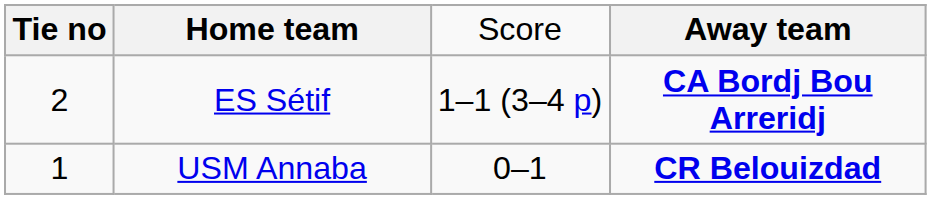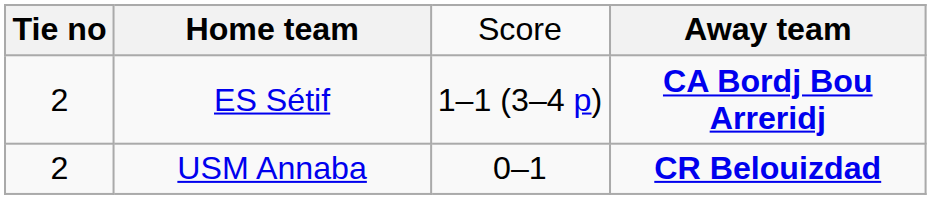 <table class="wikitable" style="text-align:center">
 <tr>
 <th>Tie no</th>
 <th width="150">Home team</th>
 <td>Score</td>
 <th width="150">Away team</th>
 </tr>
 <tr>
 <td>2</td>
 <td><a href='#'>ES Sétif</a></td>
 <td>1–1 (3–4 <a href='#'>p</a>)</td>
 <td><strong><a href='#'>CA Bordj Bou Arreridj</a></strong></td>
 </tr>
 <tr>
-<td>1</td>
+<td>2</td>
 <td><a href='#'>USM Annaba</a></td>
 <td>0–1</td>
 <td><strong><a href='#'>CR Belouizdad</a></strong></td>
 </tr>
 </table>
